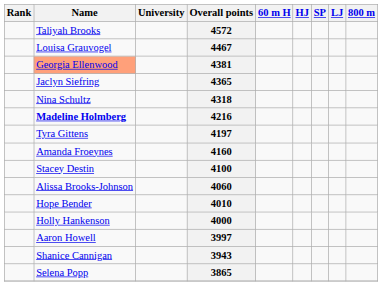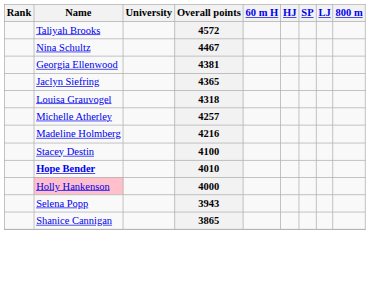 <table class="wikitable sortable" style="font-size:95%; text-align:center;">
 <tr>
 <th>Rank</th>
 <th>Name</th>
 <th>University</th>
 <th>Overall points</th>
 <th><a href='#'>60 m H</a></th>
 <th><a href='#'>HJ</a></th>
 <th><a href='#'>SP</a></th>
 <th><a href='#'>LJ</a></th>
 <th><a href='#'>800 m</a></th>
 </tr>
 <tr>
 <td></td>
 <td align=left><a href='#'>Taliyah Brooks</a></td>
 <td></td>
 <th>4572</th>
 <td></td>
 <td></td>
 <td></td>
 <td></td>
 <td></td>
 </tr>
 <tr>
 <td></td>
-<td align=left><a href='#'>Louisa Grauvogel</a></td>
+<td align=left><a href='#'>Nina Schultz</a></td>
 <td></td>
 <th>4467</th>
 <td></td>
 <td></td>
 <td></td>
 <td></td>
 <td></td>
 </tr>
 <tr>
 <td></td>
-<td align=left style="background: lightsalmon;"><a href='#'>Georgia Ellenwood</a></td>
+<td align=left><a href='#'>Georgia Ellenwood</a></td>
 <td></td>
 <th>4381</th>
 <td></td>
 <td></td>
 <td></td>
 <td></td>
 <td></td>
 </tr>
 <tr>
 <td></td>
 <td align=left><a href='#'>Jaclyn Siefring</a></td>
 <td></td>
 <th>4365</th>
 <td></td>
 <td></td>
 <td></td>
 <td></td>
 <td></td>
 </tr>
 <tr>
 <td></td>
-<td align=left><a href='#'>Nina Schultz</a></td>
+<td align=left><a href='#'>Louisa Grauvogel</a></td>
 <td></td>
 <th>4318</th>
 <td></td>
 <td></td>
 <td></td>
 <td></td>
 <td></td>
 </tr>
 <tr>
 <td></td>
-<td align=left><strong><a href='#'>Madeline Holmberg</a></strong></td>
+<td align=left><a href='#'>Michelle Atherley</a></td>
 <td></td>
-<th>4216</th>
+<th>4257</th>
 <td></td>
 <td></td>
 <td></td>
 <td></td>
 <td></td>
 </tr>
 <tr>
 <td></td>
-<td align=left><a href='#'>Tyra Gittens</a></td>
+<td align=left><a href='#'>Madeline Holmberg</a></td>
 <td></td>
-<th>4197</th>
-<td></td>
-<td></td>
-<td></td>
-<td></td>
-<td></td>
-</tr>
-<tr>
-<td></td>
-<td align=left><a href='#'>Amanda Froeynes</a></td>
-<td></td>
-<th>4160</th>
+<th>4216</th>
 <td></td>
 <td></td>
 <td></td>
 <td></td>
 <td></td>
 </tr>
 <tr>
 <td></td>
 <td align=left><a href='#'>Stacey Destin</a></td>
 <td></td>
 <th>4100</th>
 <td></td>
 <td></td>
 <td></td>
 <td></td>
 <td></td>
 </tr>
 <tr>
 <td></td>
-<td align=left><a href='#'>Alissa Brooks-Johnson</a></td>
-<td></td>
-<th>4060</th>
-<td></td>
-<td></td>
-<td></td>
-<td></td>
-<td></td>
-</tr>
-<tr>
-<td></td>
-<td align=left><a href='#'>Hope Bender</a></td>
+<td align=left><strong><a href='#'>Hope Bender</a></strong></td>
 <td></td>
 <th>4010</th>
 <td></td>
 <td></td>
 <td></td>
 <td></td>
 <td></td>
 </tr>
 <tr>
 <td></td>
-<td align=left><a href='#'>Holly Hankenson</a></td>
+<td align=left style="background: pink;"><a href='#'>Holly Hankenson</a></td>
 <td></td>
 <th>4000</th>
 <td></td>
 <td></td>
 <td></td>
 <td></td>
 <td></td>
 </tr>
 <tr>
 <td></td>
-<td align=left><a href='#'>Aaron Howell</a></td>
-<td></td>
-<th>3997</th>
-<td></td>
-<td></td>
-<td></td>
-<td></td>
-<td></td>
-</tr>
-<tr>
-<td></td>
-<td align=left><a href='#'>Shanice Cannigan</a></td>
+<td align=left><a href='#'>Selena Popp</a></td>
 <td></td>
 <th>3943</th>
 <td></td>
 <td></td>
 <td></td>
 <td></td>
 <td></td>
 </tr>
 <tr>
 <td></td>
-<td align=left><a href='#'>Selena Popp</a></td>
+<td align=left><a href='#'>Shanice Cannigan</a></td>
 <td></td>
 <th>3865</th>
 <td></td>
 <td></td>
 <td></td>
 <td></td>
 <td></td>
 </tr>
 <tr>
 </tr>
 </table>
